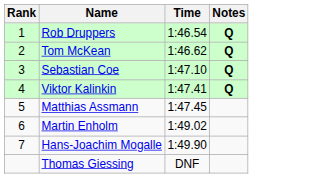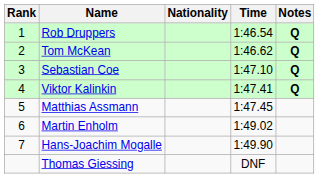 <table class="wikitable sortable" style="text-align:center">
 <tr>
 <th>Rank</th>
 <th>Name</th>
+<th>Nationality</th>
 <th>Time</th>
 <th>Notes</th>
 </tr>
 <tr bgcolor=ccffcc>
 <td>1</td>
 <td align=left><a href='#'>Rob Druppers</a></td>
+<td align=left></td>
 <td>1:46.54</td>
 <td><strong>Q</strong></td>
 </tr>
 <tr bgcolor=ccffcc>
 <td>2</td>
 <td align=left><a href='#'>Tom McKean</a></td>
+<td align=left></td>
 <td>1:46.62</td>
 <td><strong>Q</strong></td>
 </tr>
 <tr bgcolor=ccffcc>
 <td>3</td>
 <td align=left><a href='#'>Sebastian Coe</a></td>
+<td align=left></td>
 <td>1:47.10</td>
 <td><strong>Q</strong></td>
 </tr>
 <tr bgcolor=ccffcc>
 <td>4</td>
 <td align=left><a href='#'>Viktor Kalinkin</a></td>
+<td align=left></td>
 <td>1:47.41</td>
 <td><strong>Q</strong></td>
 </tr>
 <tr>
 <td>5</td>
 <td align=left><a href='#'>Matthias Assmann</a></td>
+<td align=left></td>
 <td>1:47.45</td>
 <td></td>
 </tr>
 <tr>
 <td>6</td>
 <td align=left><a href='#'>Martin Enholm</a></td>
+<td align=left></td>
 <td>1:49.02</td>
 <td></td>
 </tr>
 <tr>
 <td>7</td>
 <td align=left><a href='#'>Hans-Joachim Mogalle</a></td>
+<td align=left></td>
 <td>1:49.90</td>
 <td></td>
 </tr>
 <tr>
 <td></td>
 <td align=left><a href='#'>Thomas Giessing</a></td>
+<td align=left></td>
 <td>DNF</td>
 <td></td>
 </tr>
 </table>
